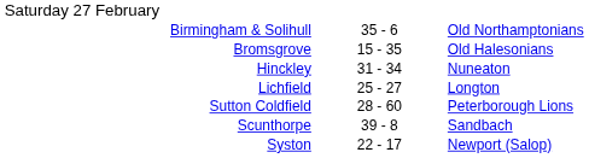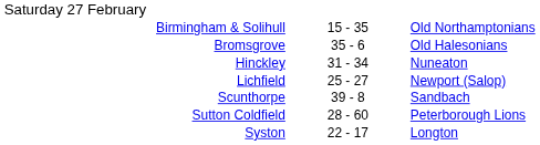 <table style="width:70%;" cellspacing="1">
 <tr>
 <th width=35%></th>
 <th width=15%></th>
 <th></th>
 </tr>
 <tr>
 <td>Saturday 27 February</td>
 </tr>
 <tr style=font-size:90%>
 <td align=right><a href='#'>Birmingham & Solihull</a></td>
-<td align=center>35 - 6</td>
+<td align=center>15 - 35</td>
 <td><a href='#'>Old Northamptonians</a></td>
 </tr>
 <tr style=font-size:90%>
 <td align=right><a href='#'>Bromsgrove</a></td>
-<td align=center>15 - 35</td>
+<td align=center>35 - 6</td>
 <td><a href='#'>Old Halesonians</a></td>
 </tr>
 <tr style=font-size:90%>
 <td align=right><a href='#'>Hinckley</a></td>
 <td align=center>31 - 34</td>
 <td><a href='#'>Nuneaton</a></td>
 </tr>
 <tr style=font-size:90%>
 <td align=right><a href='#'>Lichfield</a></td>
 <td align=center>25 - 27</td>
-<td><a href='#'>Longton</a></td>
+<td><a href='#'>Newport (Salop)</a></td>
+</tr>
+<tr style=font-size:90%>
+<td align=right><a href='#'>Scunthorpe</a></td>
+<td align=center>39 - 8</td>
+<td><a href='#'>Sandbach</a></td>
 </tr>
 <tr style=font-size:90%>
 <td align=right><a href='#'>Sutton Coldfield</a></td>
 <td align=center>28 - 60</td>
 <td><a href='#'>Peterborough Lions</a></td>
 </tr>
 <tr style=font-size:90%>
-<td align=right><a href='#'>Scunthorpe</a></td>
-<td align=center>39 - 8</td>
-<td><a href='#'>Sandbach</a></td>
-</tr>
-<tr style=font-size:90%>
 <td align=right><a href='#'>Syston</a></td>
 <td align=center>22 - 17</td>
-<td><a href='#'>Newport (Salop)</a></td>
+<td><a href='#'>Longton</a></td>
 </tr>
 </table>
